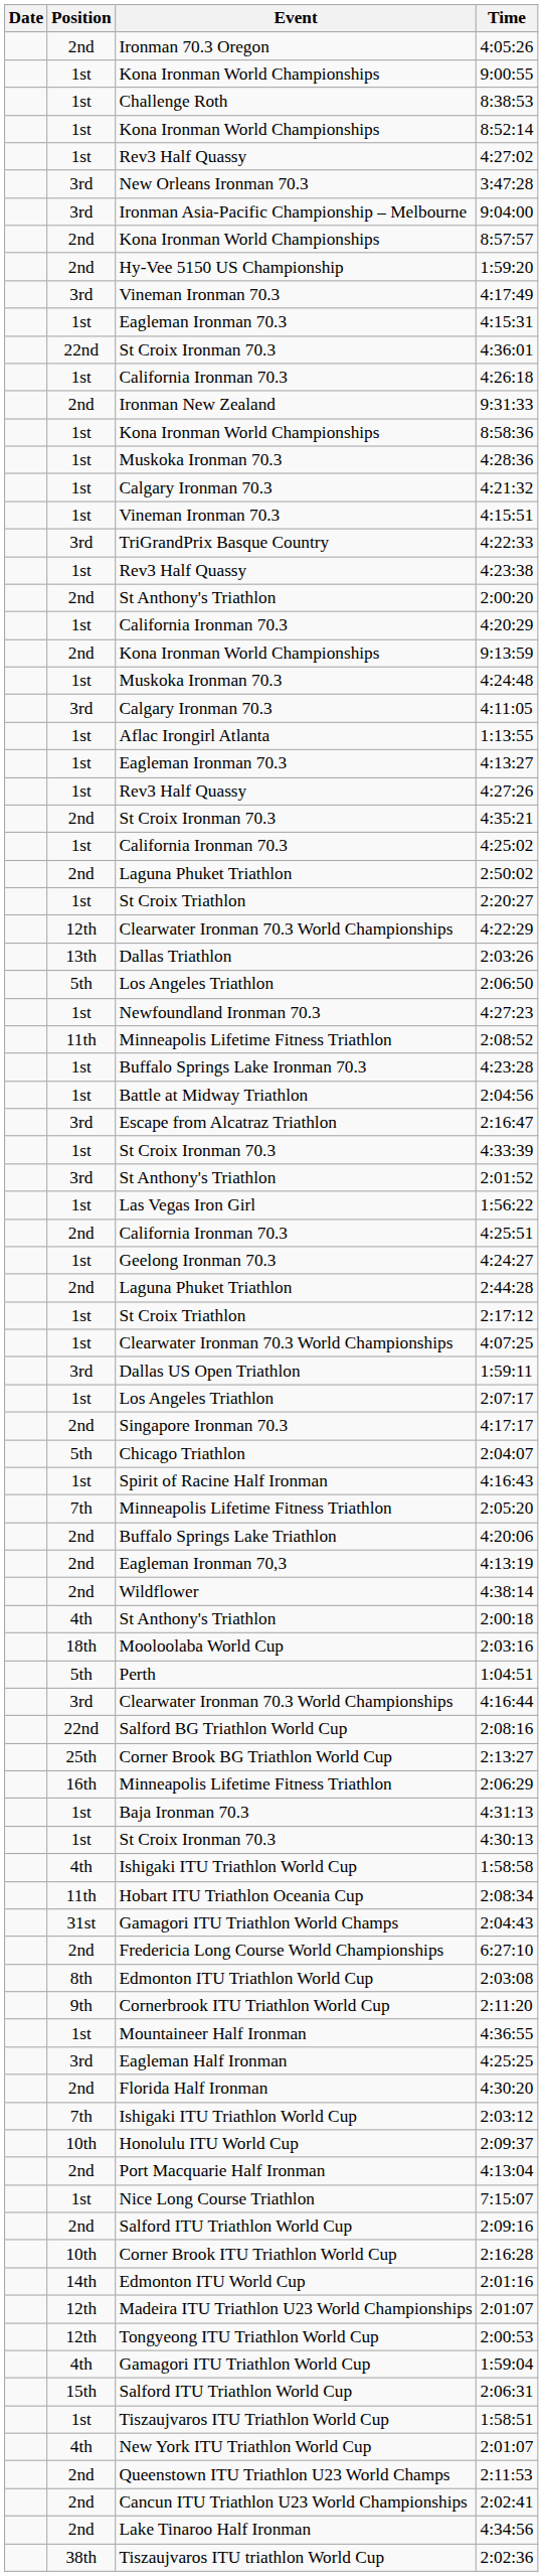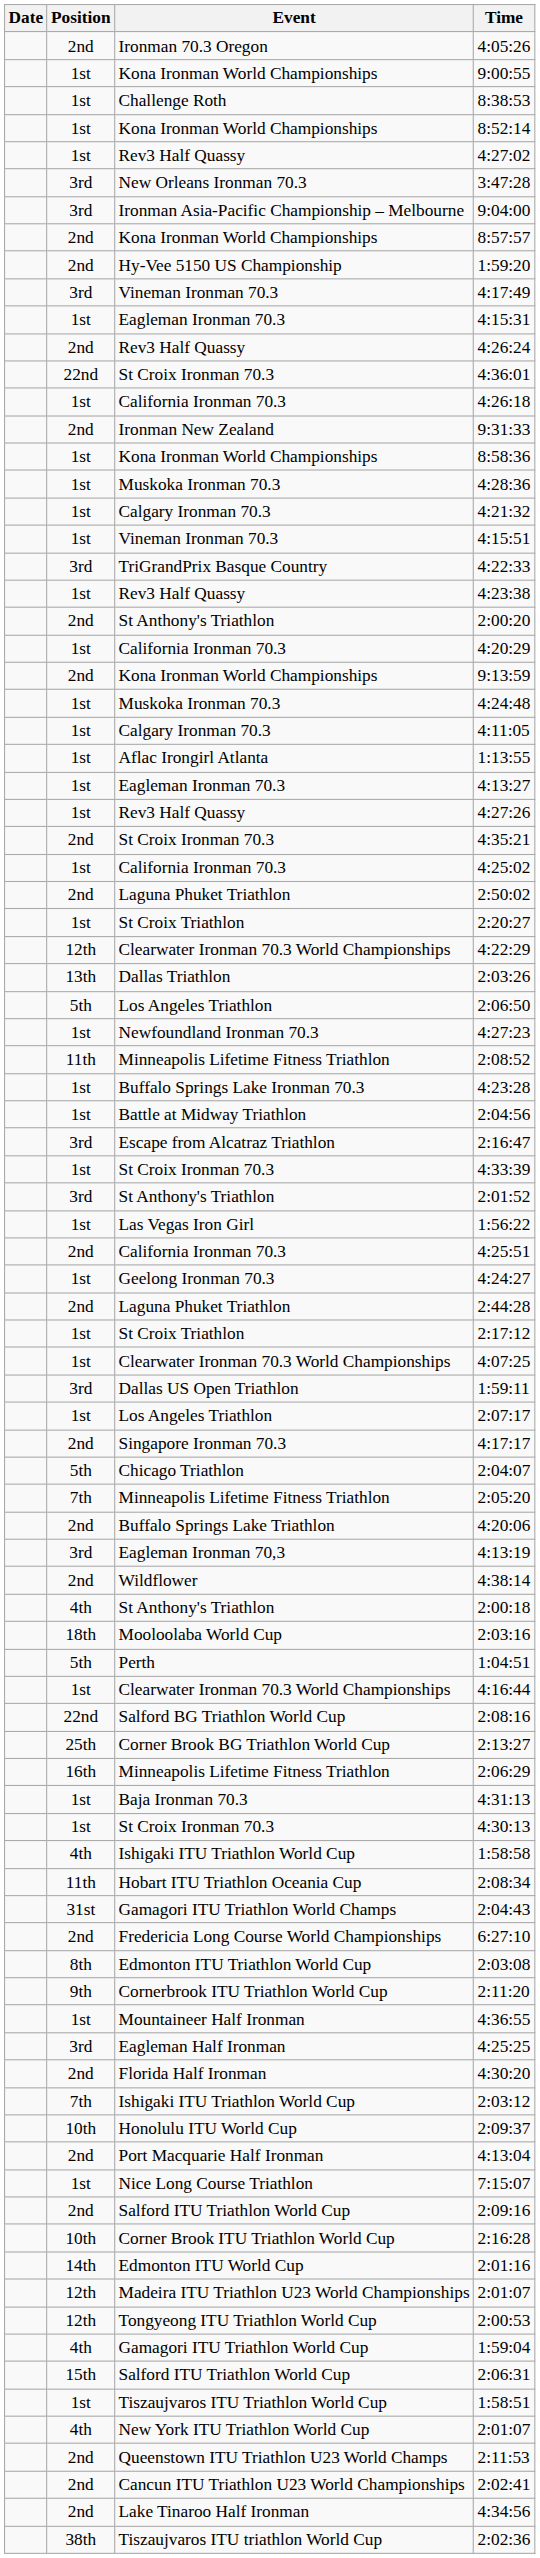 <table class="wikitable sortable">
 <tr>
 <th>Date</th>
 <th>Position</th>
 <th>Event</th>
 <th>Time</th>
 </tr>
 <tr>
 <td align="right"></td>
 <td align="center">2nd</td>
 <td>Ironman 70.3 Oregon</td>
 <td>4:05:26</td>
 </tr>
 <tr>
 <td align="right"></td>
 <td align="center">1st</td>
 <td>Kona Ironman World Championships</td>
 <td>9:00:55</td>
 </tr>
 <tr>
 <td align="right"></td>
 <td align="center">1st</td>
 <td>Challenge Roth</td>
 <td>8:38:53</td>
 </tr>
 <tr>
 <td align="right"></td>
 <td align="center">1st</td>
 <td>Kona Ironman World Championships</td>
 <td>8:52:14</td>
 </tr>
 <tr>
 <td align="right"></td>
 <td align="center">1st</td>
 <td>Rev3 Half Quassy</td>
 <td>4:27:02</td>
 </tr>
 <tr>
 <td align="right"></td>
 <td align="center">3rd</td>
 <td>New Orleans Ironman 70.3</td>
 <td>3:47:28</td>
 </tr>
 <tr>
 <td align="right"></td>
 <td align="center">3rd</td>
 <td>Ironman Asia-Pacific Championship – Melbourne</td>
 <td>9:04:00</td>
 </tr>
 <tr>
 <td align="right"></td>
 <td align="center">2nd</td>
 <td>Kona Ironman World Championships</td>
 <td>8:57:57</td>
 </tr>
 <tr>
 <td align="right"></td>
 <td align="center">2nd</td>
 <td>Hy-Vee 5150 US Championship</td>
 <td>1:59:20</td>
 </tr>
 <tr>
 <td align="right"></td>
 <td align="center">3rd</td>
 <td>Vineman Ironman 70.3</td>
 <td>4:17:49</td>
 </tr>
 <tr>
 <td align="right"></td>
 <td align="center">1st</td>
 <td>Eagleman Ironman 70.3</td>
 <td>4:15:31</td>
+</tr>
+<tr>
+<td align="right"></td>
+<td align="center">2nd</td>
+<td>Rev3 Half Quassy</td>
+<td>4:26:24</td>
 </tr>
 <tr>
 <td align="right"></td>
 <td align="center">22nd</td>
 <td>St Croix Ironman 70.3</td>
 <td>4:36:01</td>
 </tr>
 <tr>
 <td align="right"></td>
 <td align="center">1st</td>
 <td>California Ironman 70.3</td>
 <td>4:26:18</td>
 </tr>
 <tr>
 <td align="right"></td>
 <td align="center">2nd</td>
 <td>Ironman New Zealand</td>
 <td>9:31:33</td>
 </tr>
 <tr>
 <td align="right"></td>
 <td align="center">1st</td>
 <td>Kona Ironman World Championships</td>
 <td>8:58:36</td>
 </tr>
 <tr>
 <td align="right"></td>
 <td align="center">1st</td>
 <td>Muskoka Ironman 70.3</td>
 <td>4:28:36</td>
 </tr>
 <tr>
 <td align="right"></td>
 <td align="center">1st</td>
 <td>Calgary Ironman 70.3</td>
 <td>4:21:32</td>
 </tr>
 <tr>
 <td align="right"></td>
 <td align="center">1st</td>
 <td>Vineman Ironman 70.3</td>
 <td>4:15:51</td>
 </tr>
 <tr>
 <td align="right"></td>
 <td align="center">3rd</td>
 <td>TriGrandPrix Basque Country</td>
 <td>4:22:33</td>
 </tr>
 <tr>
 <td align="right"></td>
 <td align="center">1st</td>
 <td>Rev3 Half Quassy</td>
 <td>4:23:38</td>
 </tr>
 <tr>
 <td align="right"></td>
 <td align="center">2nd</td>
 <td>St Anthony's Triathlon</td>
 <td>2:00:20</td>
 </tr>
 <tr>
 <td align="right"></td>
 <td align="center">1st</td>
 <td>California Ironman 70.3</td>
 <td>4:20:29</td>
 </tr>
 <tr>
 <td align="right"></td>
 <td align="center">2nd</td>
 <td>Kona Ironman World Championships</td>
 <td>9:13:59</td>
 </tr>
 <tr>
 <td align="right"></td>
 <td align="center">1st</td>
 <td>Muskoka Ironman 70.3</td>
 <td>4:24:48</td>
 </tr>
 <tr>
 <td align="right"></td>
-<td align="center">3rd</td>
+<td align="center">1st</td>
 <td>Calgary Ironman 70.3</td>
 <td>4:11:05</td>
 </tr>
 <tr>
 <td align="right"></td>
 <td align="center">1st</td>
 <td>Aflac Irongirl Atlanta</td>
 <td>1:13:55</td>
 </tr>
 <tr>
 <td align="right"></td>
 <td align="center">1st</td>
 <td>Eagleman Ironman 70.3</td>
 <td>4:13:27</td>
 </tr>
 <tr>
 <td align="right"></td>
 <td align="center">1st</td>
 <td>Rev3 Half Quassy</td>
 <td>4:27:26</td>
 </tr>
 <tr>
 <td align="right"></td>
 <td align="center">2nd</td>
 <td>St Croix Ironman 70.3</td>
 <td>4:35:21</td>
 </tr>
 <tr>
 <td align="right"></td>
 <td align="center">1st</td>
 <td>California Ironman 70.3</td>
 <td>4:25:02</td>
 </tr>
 <tr>
 <td align="right"></td>
 <td align="center">2nd</td>
 <td>Laguna Phuket Triathlon</td>
 <td>2:50:02</td>
 </tr>
 <tr>
 <td align="right"></td>
 <td align="center">1st</td>
 <td>St Croix Triathlon</td>
 <td>2:20:27</td>
 </tr>
 <tr>
 <td align="right"></td>
 <td align="center">12th</td>
 <td>Clearwater Ironman 70.3 World Championships</td>
 <td>4:22:29</td>
 </tr>
 <tr>
 <td align="right"></td>
 <td align="center">13th</td>
 <td>Dallas Triathlon</td>
 <td>2:03:26</td>
 </tr>
 <tr>
 <td align="right"></td>
 <td align="center">5th</td>
 <td>Los Angeles Triathlon</td>
 <td>2:06:50</td>
 </tr>
 <tr>
 <td align="right"></td>
 <td align="center">1st</td>
 <td>Newfoundland Ironman 70.3</td>
 <td>4:27:23</td>
 </tr>
 <tr>
 <td align="right"></td>
 <td align="center">11th</td>
 <td>Minneapolis Lifetime Fitness Triathlon</td>
 <td>2:08:52</td>
 </tr>
 <tr>
 <td align="right"></td>
 <td align="center">1st</td>
 <td>Buffalo Springs Lake Ironman 70.3</td>
 <td>4:23:28</td>
 </tr>
 <tr>
 <td align="right"></td>
 <td align="center">1st</td>
 <td>Battle at Midway Triathlon</td>
 <td>2:04:56</td>
 </tr>
 <tr>
 <td align="right"></td>
 <td align="center">3rd</td>
 <td>Escape from Alcatraz Triathlon</td>
 <td>2:16:47</td>
 </tr>
 <tr>
 <td align="right"></td>
 <td align="center">1st</td>
 <td>St Croix Ironman 70.3</td>
 <td>4:33:39</td>
 </tr>
 <tr>
 <td align="right"></td>
 <td align="center">3rd</td>
 <td>St Anthony's Triathlon</td>
 <td>2:01:52</td>
 </tr>
 <tr>
 <td align="right"></td>
 <td align="center">1st</td>
 <td>Las Vegas Iron Girl</td>
 <td>1:56:22</td>
 </tr>
 <tr>
 <td align="right"></td>
 <td align="center">2nd</td>
 <td>California Ironman 70.3</td>
 <td>4:25:51</td>
 </tr>
 <tr>
 <td align="right"></td>
 <td align="center">1st</td>
 <td>Geelong Ironman 70.3</td>
 <td>4:24:27</td>
 </tr>
 <tr>
 <td align="right"></td>
 <td align="center">2nd</td>
 <td>Laguna Phuket Triathlon</td>
 <td>2:44:28</td>
 </tr>
 <tr>
 <td align="right"></td>
 <td align="center">1st</td>
 <td>St Croix Triathlon</td>
 <td>2:17:12</td>
 </tr>
 <tr>
 <td align="right"></td>
 <td align="center">1st</td>
 <td>Clearwater Ironman 70.3 World Championships</td>
 <td>4:07:25</td>
 </tr>
 <tr>
 <td align="right"></td>
 <td align="center">3rd</td>
 <td>Dallas US Open Triathlon</td>
 <td>1:59:11</td>
 </tr>
 <tr>
 <td align="right"></td>
 <td align="center">1st</td>
 <td>Los Angeles Triathlon</td>
 <td>2:07:17</td>
 </tr>
 <tr>
 <td align="right"></td>
 <td align="center">2nd</td>
 <td>Singapore Ironman 70.3</td>
 <td>4:17:17</td>
 </tr>
 <tr>
 <td align="right"></td>
 <td align="center">5th</td>
 <td>Chicago Triathlon</td>
 <td>2:04:07</td>
 </tr>
 <tr>
 <td align="right"></td>
-<td align="center">1st</td>
-<td>Spirit of Racine Half Ironman</td>
-<td>4:16:43</td>
-</tr>
-<tr>
-<td align="right"></td>
 <td align="center">7th</td>
 <td>Minneapolis Lifetime Fitness Triathlon</td>
 <td>2:05:20</td>
 </tr>
 <tr>
 <td align="right"></td>
 <td align="center">2nd</td>
 <td>Buffalo Springs Lake Triathlon</td>
 <td>4:20:06</td>
 </tr>
 <tr>
 <td align="right"></td>
-<td align="center">2nd</td>
+<td align="center">3rd</td>
 <td>Eagleman Ironman 70,3</td>
 <td>4:13:19</td>
 </tr>
 <tr>
 <td align="right"></td>
 <td align="center">2nd</td>
 <td>Wildflower</td>
 <td>4:38:14</td>
 </tr>
 <tr>
 <td align="right"></td>
 <td align="center">4th</td>
 <td>St Anthony's Triathlon</td>
 <td>2:00:18</td>
 </tr>
 <tr>
 <td align="right"></td>
 <td align="center">18th</td>
 <td>Mooloolaba World Cup</td>
 <td>2:03:16</td>
 </tr>
 <tr>
 <td align="right"></td>
 <td align="center">5th</td>
 <td>Perth</td>
 <td>1:04:51</td>
 </tr>
 <tr>
 <td align="right"></td>
-<td align="center">3rd</td>
+<td align="center">1st</td>
 <td>Clearwater Ironman 70.3 World Championships</td>
 <td>4:16:44</td>
 </tr>
 <tr>
 <td align="right"></td>
 <td align="center">22nd</td>
 <td>Salford BG Triathlon World Cup</td>
 <td>2:08:16</td>
 </tr>
 <tr>
 <td align="right"></td>
 <td align="center">25th</td>
 <td>Corner Brook BG Triathlon World Cup</td>
 <td>2:13:27</td>
 </tr>
 <tr>
 <td align="right"></td>
 <td align="center">16th</td>
 <td>Minneapolis Lifetime Fitness Triathlon</td>
 <td>2:06:29</td>
 </tr>
 <tr>
 <td align="right"></td>
 <td align="center">1st</td>
 <td>Baja Ironman 70.3</td>
 <td>4:31:13</td>
 </tr>
 <tr>
 <td align="right"></td>
 <td align="center">1st</td>
 <td>St Croix Ironman 70.3</td>
 <td>4:30:13</td>
 </tr>
 <tr>
 <td align="right"></td>
 <td align="center">4th</td>
 <td>Ishigaki ITU Triathlon World Cup</td>
 <td>1:58:58</td>
 </tr>
 <tr>
 <td align="right"></td>
 <td align="center">11th</td>
 <td>Hobart ITU Triathlon Oceania  Cup</td>
 <td>2:08:34</td>
 </tr>
 <tr>
 <td align="right"></td>
 <td align="center">31st</td>
 <td>Gamagori ITU Triathlon World Champs</td>
 <td>2:04:43</td>
 </tr>
 <tr>
 <td align="right"></td>
 <td align="center">2nd</td>
 <td>Fredericia Long Course World Championships</td>
 <td>6:27:10</td>
 </tr>
 <tr>
 <td align="right"></td>
 <td align="center">8th</td>
 <td>Edmonton ITU Triathlon World Cup</td>
 <td>2:03:08</td>
 </tr>
 <tr>
 <td align="right"></td>
 <td align="center">9th</td>
 <td>Cornerbrook ITU Triathlon  World Cup</td>
 <td>2:11:20</td>
 </tr>
 <tr>
 <td align="right"></td>
 <td align="center">1st</td>
 <td>Mountaineer Half Ironman</td>
 <td>4:36:55</td>
 </tr>
 <tr>
 <td align="right"></td>
 <td align="center">3rd</td>
 <td>Eagleman Half Ironman</td>
 <td>4:25:25</td>
 </tr>
 <tr>
 <td align="right"></td>
 <td align="center">2nd</td>
 <td>Florida Half Ironman</td>
 <td>4:30:20</td>
 </tr>
 <tr>
 <td align="right"></td>
 <td align="center">7th</td>
 <td>Ishigaki ITU Triathlon World Cup</td>
 <td>2:03:12</td>
 </tr>
 <tr>
 <td align="right"></td>
 <td align="center">10th</td>
 <td>Honolulu ITU World Cup</td>
 <td>2:09:37</td>
 </tr>
 <tr>
 <td align="right"></td>
 <td align="center">2nd</td>
 <td>Port Macquarie Half Ironman</td>
 <td>4:13:04</td>
 </tr>
 <tr>
 <td align="right"></td>
 <td align="center">1st</td>
 <td>Nice Long Course Triathlon</td>
 <td>7:15:07</td>
 </tr>
 <tr>
 <td align="right"></td>
 <td align="center">2nd</td>
 <td>Salford ITU Triathlon World Cup</td>
 <td>2:09:16</td>
 </tr>
 <tr>
 <td align="right"></td>
 <td align="center">10th</td>
 <td>Corner Brook ITU Triathlon World Cup</td>
 <td>2:16:28</td>
 </tr>
 <tr>
 <td align="right"></td>
 <td align="center">14th</td>
 <td>Edmonton ITU World Cup</td>
 <td>2:01:16</td>
 </tr>
 <tr>
 <td align="right"></td>
 <td align="center">12th</td>
 <td>Madeira ITU Triathlon U23 World Championships</td>
 <td>2:01:07</td>
 </tr>
 <tr>
 <td align="right"></td>
 <td align="center">12th</td>
 <td>Tongyeong ITU Triathlon World Cup</td>
 <td>2:00:53</td>
 </tr>
 <tr>
 <td align="right"></td>
 <td align="center">4th</td>
 <td>Gamagori ITU Triathlon World Cup</td>
 <td>1:59:04</td>
 </tr>
 <tr>
 <td align="right"></td>
 <td align="center">15th</td>
 <td>Salford ITU Triathlon World Cup</td>
 <td>2:06:31</td>
 </tr>
 <tr>
 <td align="right"></td>
 <td align="center">1st</td>
 <td>Tiszaujvaros ITU Triathlon World Cup</td>
 <td>1:58:51</td>
 </tr>
 <tr>
 <td align="right"></td>
 <td align="center">4th</td>
 <td>New York ITU Triathlon World Cup</td>
 <td>2:01:07</td>
 </tr>
 <tr>
 <td align="right"></td>
 <td align="center">2nd</td>
 <td>Queenstown ITU Triathlon U23 World Champs</td>
 <td>2:11:53</td>
 </tr>
 <tr>
 <td align="right"></td>
 <td align="center">2nd</td>
 <td>Cancun ITU Triathlon U23 World Championships</td>
 <td>2:02:41</td>
 </tr>
 <tr>
 <td align="right"></td>
 <td align="center">2nd</td>
 <td>Lake Tinaroo Half Ironman</td>
 <td>4:34:56</td>
 </tr>
 <tr>
 <td align="right"></td>
 <td align="center">38th</td>
 <td>Tiszaujvaros ITU triathlon World Cup</td>
 <td>2:02:36</td>
 </tr>
 </table>
